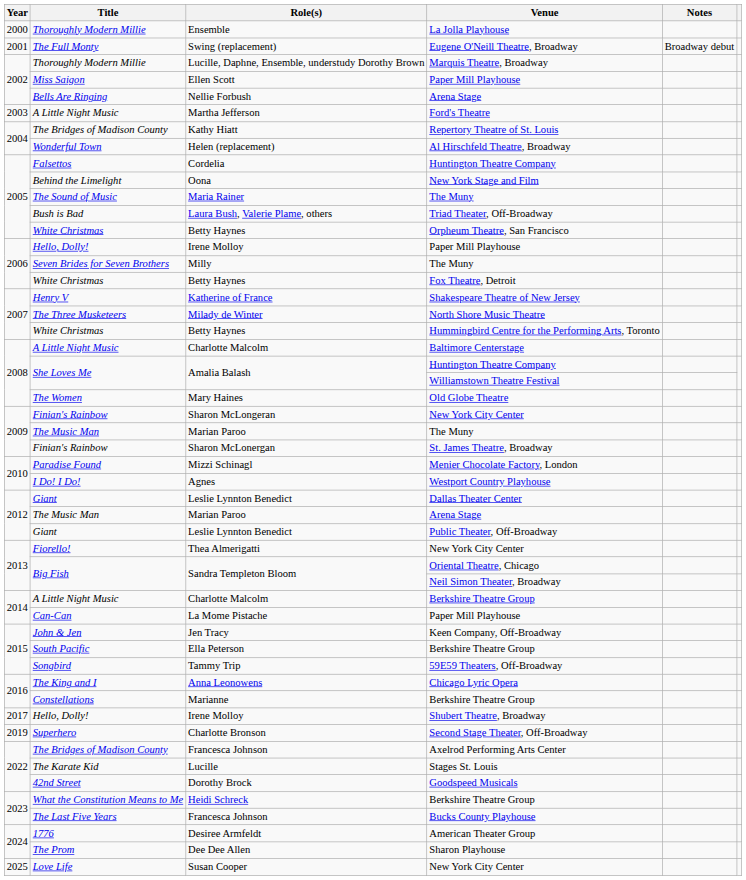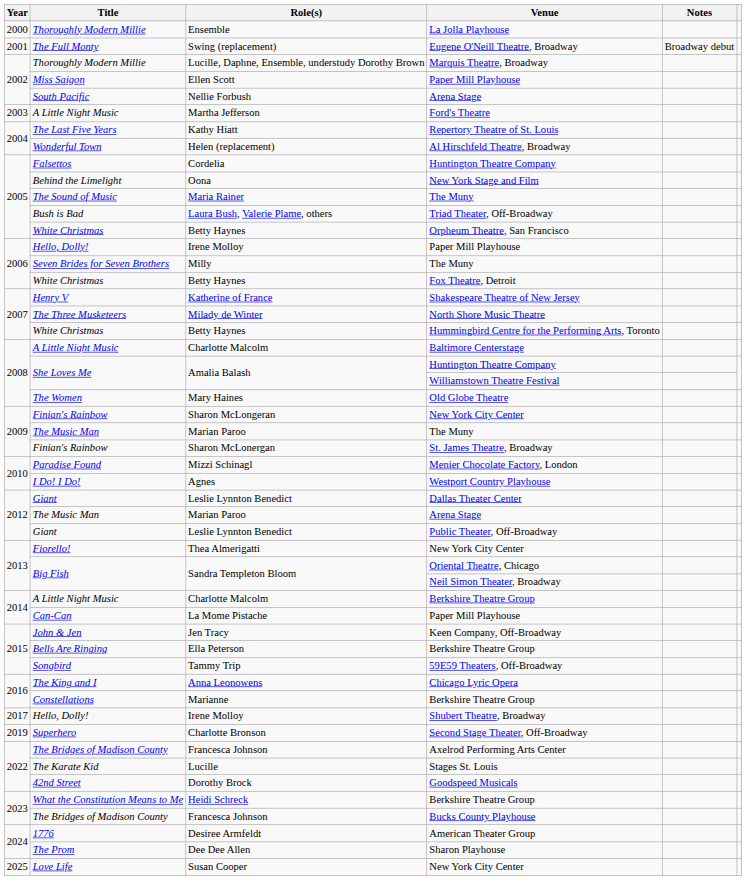 <table class="wikitable sortable">
 <tr>
 <th>Year</th>
 <th>Title</th>
 <th>Role(s)</th>
 <th>Venue</th>
 <th>Notes</th>
 <th class="unsortable"></th>
 </tr>
 <tr>
 <td>2000</td>
 <td><em><a href='#'>Thoroughly Modern Millie</a></em></td>
 <td>Ensemble</td>
 <td><a href='#'>La Jolla Playhouse</a></td>
 <td></td>
 <td></td>
 </tr>
 <tr>
 <td>2001</td>
 <td><em><a href='#'>The Full Monty</a></em></td>
 <td>Swing (replacement)</td>
 <td><a href='#'>Eugene O'Neill Theatre</a>, Broadway</td>
 <td>Broadway debut</td>
 <td></td>
 </tr>
 <tr>
 <td rowspan=3>2002</td>
 <td><em>Thoroughly Modern Millie</em></td>
 <td>Lucille, Daphne, Ensemble, understudy Dorothy Brown</td>
 <td><a href='#'>Marquis Theatre</a>, Broadway</td>
 <td></td>
 <td></td>
 </tr>
 <tr>
 <td><em><a href='#'>Miss Saigon</a></em></td>
 <td>Ellen Scott</td>
 <td><a href='#'>Paper Mill Playhouse</a></td>
 <td></td>
 <td></td>
 </tr>
 <tr>
-<td><em><a href='#'>Bells Are Ringing</a></em></td>
+<td><em><a href='#'>South Pacific</a></em></td>
 <td>Nellie Forbush</td>
 <td><a href='#'>Arena Stage</a></td>
 <td></td>
 <td></td>
 </tr>
 <tr>
 <td>2003</td>
 <td><em>A Little Night Music</em></td>
 <td>Martha Jefferson</td>
 <td><a href='#'>Ford's Theatre</a></td>
 <td></td>
 <td></td>
 </tr>
 <tr>
 <td rowspan=2>2004</td>
-<td><em>The Bridges of Madison County</em></td>
+<td><em><a href='#'>The Last Five Years</a></em></td>
 <td>Kathy Hiatt</td>
 <td><a href='#'>Repertory Theatre of St. Louis</a></td>
 <td></td>
 <td></td>
 </tr>
 <tr>
 <td><em><a href='#'>Wonderful Town</a></em></td>
 <td>Helen (replacement)</td>
 <td><a href='#'>Al Hirschfeld Theatre</a>, Broadway</td>
 <td></td>
 <td></td>
 </tr>
 <tr>
 <td rowspan=5>2005</td>
 <td><em><a href='#'>Falsettos</a></em></td>
 <td>Cordelia</td>
 <td><a href='#'>Huntington Theatre Company</a></td>
 <td></td>
 <td></td>
 </tr>
 <tr>
 <td><em>Behind the Limelight</em></td>
 <td>Oona</td>
 <td><a href='#'>New York Stage and Film</a></td>
 <td></td>
 <td></td>
 </tr>
 <tr>
 <td><em><a href='#'>The Sound of Music</a></em></td>
 <td><a href='#'>Maria Rainer</a></td>
 <td><a href='#'>The Muny</a></td>
 <td></td>
 <td></td>
 </tr>
 <tr>
 <td><em>Bush is Bad</em></td>
 <td><a href='#'>Laura Bush</a>, <a href='#'>Valerie Plame</a>, others</td>
 <td><a href='#'>Triad Theater</a>, Off-Broadway</td>
 <td></td>
 <td></td>
 </tr>
 <tr>
 <td><em><a href='#'>White Christmas</a></em></td>
 <td>Betty Haynes</td>
 <td><a href='#'>Orpheum Theatre</a>, San Francisco</td>
 <td></td>
 <td></td>
 </tr>
 <tr>
 <td rowspan=3>2006</td>
 <td><em><a href='#'>Hello, Dolly!</a></em></td>
 <td>Irene Molloy</td>
 <td>Paper Mill Playhouse</td>
 <td></td>
 <td></td>
 </tr>
 <tr>
 <td><em><a href='#'>Seven Brides for Seven Brothers</a></em></td>
 <td>Milly</td>
 <td>The Muny</td>
 <td></td>
 <td></td>
 </tr>
 <tr>
 <td><em>White Christmas</em></td>
 <td>Betty Haynes</td>
 <td><a href='#'>Fox Theatre</a>, Detroit</td>
 <td></td>
 <td></td>
 </tr>
 <tr>
 <td rowspan=3>2007</td>
 <td><em><a href='#'>Henry V</a></em></td>
 <td><a href='#'>Katherine of France</a></td>
 <td><a href='#'>Shakespeare Theatre of New Jersey</a></td>
 <td></td>
 <td></td>
 </tr>
 <tr>
 <td><em><a href='#'>The Three Musketeers</a></em></td>
 <td><a href='#'>Milady de Winter</a></td>
 <td><a href='#'>North Shore Music Theatre</a></td>
 <td></td>
 <td></td>
 </tr>
 <tr>
 <td><em>White Christmas</em></td>
 <td>Betty Haynes</td>
 <td><a href='#'>Hummingbird Centre for the Performing Arts</a>, Toronto</td>
 <td></td>
 <td></td>
 </tr>
 <tr>
 <td rowspan=4>2008</td>
 <td><em><a href='#'>A Little Night Music</a></em></td>
 <td>Charlotte Malcolm</td>
 <td><a href='#'>Baltimore Centerstage</a></td>
 <td></td>
 <td></td>
 </tr>
 <tr>
 <td rowspan=2><em><a href='#'>She Loves Me</a></em></td>
 <td rowspan=2>Amalia Balash</td>
 <td><a href='#'>Huntington Theatre Company</a></td>
 <td></td>
 <td rowspan=2></td>
 </tr>
 <tr>
 <td><a href='#'>Williamstown Theatre Festival</a></td>
 <td></td>
 </tr>
 <tr>
 <td><em><a href='#'>The Women</a></em></td>
 <td>Mary Haines</td>
 <td><a href='#'>Old Globe Theatre</a></td>
 <td></td>
 <td></td>
 </tr>
 <tr>
 <td rowspan=3>2009</td>
 <td><em><a href='#'>Finian's Rainbow</a></em></td>
 <td>Sharon McLongeran</td>
 <td><a href='#'>New York City Center</a></td>
 <td></td>
 <td></td>
 </tr>
 <tr>
 <td><em><a href='#'>The Music Man</a></em></td>
 <td>Marian Paroo</td>
 <td>The Muny</td>
 <td></td>
 <td></td>
 </tr>
 <tr>
 <td><em>Finian's Rainbow</em></td>
 <td>Sharon McLonergan</td>
 <td><a href='#'>St. James Theatre</a>, Broadway</td>
 <td></td>
 <td></td>
 </tr>
 <tr>
 <td rowspan=2>2010</td>
 <td><em><a href='#'>Paradise Found</a></em></td>
 <td>Mizzi Schinagl</td>
 <td><a href='#'>Menier Chocolate Factory</a>, London</td>
 <td></td>
 <td></td>
 </tr>
 <tr>
 <td><em><a href='#'>I Do! I Do!</a></em></td>
 <td>Agnes</td>
 <td><a href='#'>Westport Country Playhouse</a></td>
 <td></td>
 <td></td>
 </tr>
 <tr>
 <td rowspan=3>2012</td>
 <td><em><a href='#'>Giant</a></em></td>
 <td>Leslie Lynnton Benedict</td>
 <td><a href='#'>Dallas Theater Center</a></td>
 <td></td>
 <td></td>
 </tr>
 <tr>
 <td><em>The Music Man</em></td>
 <td>Marian Paroo</td>
 <td><a href='#'>Arena Stage</a></td>
 <td></td>
 <td></td>
 </tr>
 <tr>
 <td><em>Giant</em></td>
 <td>Leslie Lynnton Benedict</td>
 <td><a href='#'>Public Theater</a>, Off-Broadway</td>
 <td></td>
 <td></td>
 </tr>
 <tr>
 <td rowspan=3>2013</td>
 <td><em><a href='#'>Fiorello!</a></em></td>
 <td>Thea Almerigatti</td>
 <td>New York City Center</td>
 <td></td>
 <td></td>
 </tr>
 <tr>
 <td rowspan=2><em><a href='#'>Big Fish</a></em></td>
 <td rowspan=2>Sandra Templeton Bloom</td>
 <td><a href='#'>Oriental Theatre</a>, Chicago</td>
 <td></td>
 <td></td>
 </tr>
 <tr>
 <td><a href='#'>Neil Simon Theater</a>, Broadway</td>
 <td></td>
 <td></td>
 </tr>
 <tr>
 <td rowspan=2>2014</td>
 <td><em>A Little Night Music</em></td>
 <td>Charlotte Malcolm</td>
 <td><a href='#'>Berkshire Theatre Group</a></td>
 <td></td>
 <td></td>
 </tr>
 <tr>
 <td><em><a href='#'>Can-Can</a></em></td>
 <td>La Mome Pistache</td>
 <td>Paper Mill Playhouse</td>
 <td></td>
 <td></td>
 </tr>
 <tr>
 <td rowspan=3>2015</td>
 <td><em><a href='#'>John & Jen</a></em></td>
 <td>Jen Tracy</td>
 <td>Keen Company, Off-Broadway</td>
 <td></td>
 <td></td>
 </tr>
 <tr>
-<td><em><a href='#'>South Pacific</a></em></td>
+<td><em><a href='#'>Bells Are Ringing</a></em></td>
 <td>Ella Peterson</td>
 <td>Berkshire Theatre Group</td>
 <td></td>
 <td></td>
 </tr>
 <tr>
 <td><em><a href='#'>Songbird</a></em></td>
 <td>Tammy Trip</td>
 <td><a href='#'>59E59 Theaters</a>, Off-Broadway</td>
 <td></td>
 <td></td>
 </tr>
 <tr>
 <td rowspan=2>2016</td>
 <td><em><a href='#'>The King and I</a></em></td>
 <td><a href='#'>Anna Leonowens</a></td>
 <td><a href='#'>Chicago Lyric Opera</a></td>
 <td></td>
 <td></td>
 </tr>
 <tr>
 <td><em><a href='#'>Constellations</a></em></td>
 <td>Marianne</td>
 <td>Berkshire Theatre Group</td>
 <td></td>
 <td></td>
 </tr>
 <tr>
 <td>2017</td>
 <td><em>Hello, Dolly!</em></td>
 <td>Irene Molloy</td>
 <td><a href='#'>Shubert Theatre</a>, Broadway</td>
 <td></td>
 <td></td>
 </tr>
 <tr>
 <td>2019</td>
 <td><em><a href='#'>Superhero</a></em></td>
 <td>Charlotte Bronson</td>
 <td><a href='#'>Second Stage Theater</a>, Off-Broadway</td>
 <td></td>
 <td></td>
 </tr>
 <tr>
 <td rowspan=3>2022</td>
 <td><em><a href='#'>The Bridges of Madison County</a></em></td>
 <td>Francesca Johnson</td>
 <td>Axelrod Performing Arts Center</td>
 <td></td>
 <td></td>
 </tr>
 <tr>
 <td><em>The Karate Kid</em></td>
 <td>Lucille</td>
 <td>Stages St. Louis</td>
 <td></td>
 <td></td>
 </tr>
 <tr>
 <td><em><a href='#'>42nd Street</a></em></td>
 <td>Dorothy Brock</td>
 <td><a href='#'>Goodspeed Musicals</a></td>
 <td></td>
 <td></td>
 </tr>
 <tr>
 <td rowspan=2>2023</td>
 <td><em><a href='#'>What the Constitution Means to Me</a></em></td>
 <td><a href='#'>Heidi Schreck</a></td>
 <td>Berkshire Theatre Group</td>
 <td></td>
 <td></td>
 </tr>
 <tr>
-<td><em><a href='#'>The Last Five Years</a></em></td>
+<td><em>The Bridges of Madison County</em></td>
 <td>Francesca Johnson</td>
 <td><a href='#'>Bucks County Playhouse</a></td>
 <td></td>
 <td></td>
 </tr>
 <tr>
 <td rowspan=2>2024</td>
 <td><em><a href='#'>1776</a></em></td>
 <td>Desiree Armfeldt</td>
 <td>American Theater Group</td>
 <td></td>
 <td></td>
 </tr>
 <tr>
 <td><em><a href='#'>The Prom</a></em></td>
 <td>Dee Dee Allen</td>
 <td>Sharon Playhouse</td>
 <td></td>
 <td></td>
 </tr>
 <tr>
 <td>2025</td>
 <td><a href='#'><em>Love Life</em></a></td>
 <td>Susan Cooper</td>
 <td>New York City Center</td>
 <td></td>
 <td></td>
 </tr>
 </table>
